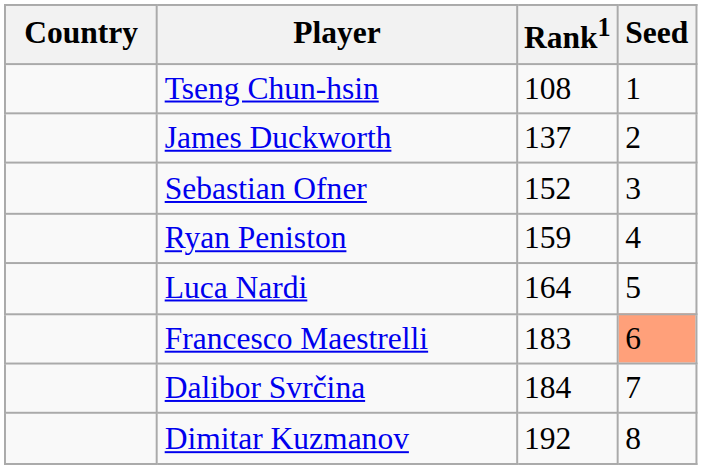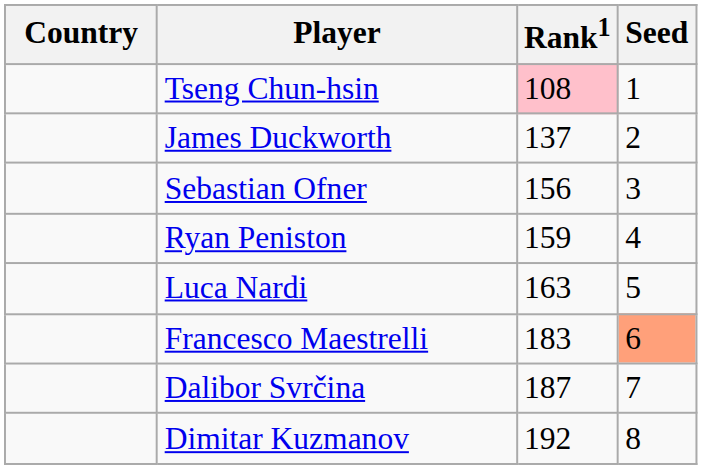 <table class="sortable wikitable">
 <tr>
 <th width="70">Country</th>
 <th width="175">Player</th>
 <th>Rank<sup>1</sup></th>
 <th>Seed</th>
 </tr>
 <tr>
 <td></td>
 <td><a href='#'>Tseng Chun-hsin</a></td>
-<td>108</td>
+<td style="background: pink;">108</td>
 <td>1</td>
 </tr>
 <tr>
 <td></td>
 <td><a href='#'>James Duckworth</a></td>
 <td>137</td>
 <td>2</td>
 </tr>
 <tr>
 <td></td>
 <td><a href='#'>Sebastian Ofner</a></td>
-<td>152</td>
+<td>156</td>
 <td>3</td>
 </tr>
 <tr>
 <td></td>
 <td><a href='#'>Ryan Peniston</a></td>
 <td>159</td>
 <td>4</td>
 </tr>
 <tr>
 <td></td>
 <td><a href='#'>Luca Nardi</a></td>
-<td>164</td>
+<td>163</td>
 <td>5</td>
 </tr>
 <tr>
 <td></td>
 <td><a href='#'>Francesco Maestrelli</a></td>
 <td>183</td>
 <td style="background: lightsalmon;">6</td>
 </tr>
 <tr>
 <td></td>
 <td><a href='#'>Dalibor Svrčina</a></td>
-<td>184</td>
+<td>187</td>
 <td>7</td>
 </tr>
 <tr>
 <td></td>
 <td><a href='#'>Dimitar Kuzmanov</a></td>
 <td>192</td>
 <td>8</td>
 </tr>
 </table>
